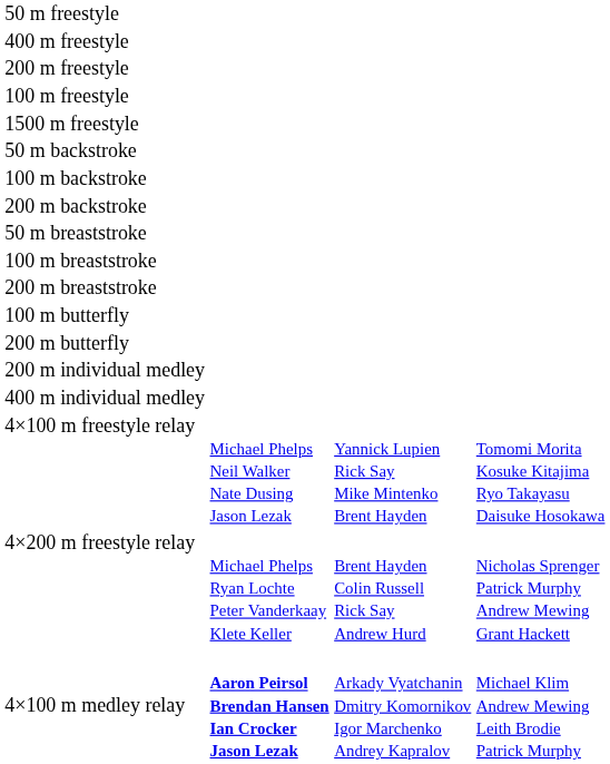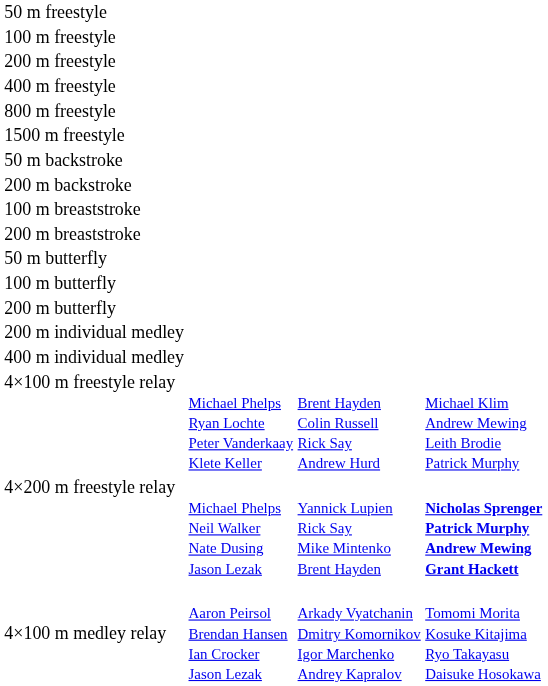 <table>
 <tr valign="top">
 <td>50 m freestyle</td>
+<td></td>
+<td></td>
+<td></td>
+</tr>
+<tr valign="top">
+<td>100 m freestyle</td>
+<td></td>
+<td></td>
+<td></td>
+</tr>
+<tr valign="top">
+<td>200 m freestyle</td>
 <td></td>
 <td></td>
 <td></td>
 </tr>
 <tr valign="top">
 <td>400 m freestyle</td>
 <td></td>
 <td></td>
 <td></td>
 </tr>
 <tr valign="top">
-<td>200 m freestyle</td>
-<td></td>
-<td></td>
-<td></td>
-</tr>
-<tr valign="top">
-<td>100 m freestyle</td>
+<td>800 m freestyle</td>
 <td></td>
 <td></td>
 <td></td>
 </tr>
 <tr valign="top">
 <td>1500 m freestyle</td>
 <td></td>
 <td></td>
 <td></td>
 </tr>
 <tr valign="top">
 <td>50 m backstroke</td>
 <td></td>
 <td></td>
 <td></td>
 </tr>
 <tr valign="top">
-<td>100 m backstroke</td>
-<td></td>
-<td></td>
-<td></td>
-</tr>
-<tr valign="top">
 <td>200 m backstroke</td>
-<td></td>
-<td></td>
-<td></td>
-</tr>
-<tr valign="top">
-<td>50 m breaststroke</td>
 <td></td>
 <td></td>
 <td></td>
 </tr>
 <tr valign="top">
 <td>100 m breaststroke</td>
 <td></td>
 <td></td>
 <td></td>
 </tr>
 <tr valign="top">
 <td>200 m breaststroke</td>
+<td></td>
+<td></td>
+<td></td>
+</tr>
+<tr valign="top">
+<td>50 m butterfly</td>
 <td></td>
 <td></td>
 <td></td>
 </tr>
 <tr valign="top">
 <td>100 m butterfly</td>
 <td></td>
 <td></td>
 <td></td>
 </tr>
 <tr valign="top">
 <td>200 m butterfly</td>
 <td></td>
 <td></td>
 <td></td>
 </tr>
 <tr valign="top">
 <td>200 m individual medley</td>
 <td></td>
 <td></td>
 <td></td>
 </tr>
 <tr valign="top">
 <td>400 m individual medley</td>
 <td></td>
 <td></td>
 <td></td>
 </tr>
 <tr valign="top">
 <td>4×100 m freestyle relay</td>
-<td><br><small><a href='#'>Michael Phelps</a><br><a href='#'>Neil Walker</a><br><a href='#'>Nate Dusing</a><br><a href='#'>Jason Lezak</a></small></td>
-<td><br><small><a href='#'>Yannick Lupien</a><br><a href='#'>Rick Say</a><br><a href='#'>Mike Mintenko</a><br><a href='#'>Brent Hayden</a></small></td>
-<td><br><small><a href='#'>Tomomi Morita</a><br><a href='#'>Kosuke Kitajima</a><br><a href='#'>Ryo Takayasu</a><br><a href='#'>Daisuke Hosokawa</a></small></td>
+<td><br><small><a href='#'>Michael Phelps</a><br><a href='#'>Ryan Lochte</a><br><a href='#'>Peter Vanderkaay</a><br><a href='#'>Klete Keller</a></small></td>
+<td><br><small><a href='#'>Brent Hayden</a><br><a href='#'>Colin Russell</a><br><a href='#'>Rick Say</a><br><a href='#'>Andrew Hurd</a></small></td>
+<td><br><small><a href='#'>Michael Klim</a><br><a href='#'>Andrew Mewing</a><br><a href='#'>Leith Brodie</a><br><a href='#'>Patrick Murphy</a></small></td>
 </tr>
 <tr valign="top">
 <td>4×200 m freestyle relay</td>
-<td><br><small><a href='#'>Michael Phelps</a><br><a href='#'>Ryan Lochte</a><br><a href='#'>Peter Vanderkaay</a><br><a href='#'>Klete Keller</a></small></td>
-<td><br><small><a href='#'>Brent Hayden</a><br><a href='#'>Colin Russell</a><br><a href='#'>Rick Say</a><br><a href='#'>Andrew Hurd</a></small></td>
-<td><br><small><a href='#'>Nicholas Sprenger</a><br><a href='#'>Patrick Murphy</a><br><a href='#'>Andrew Mewing</a><br><a href='#'>Grant Hackett</a></small></td>
+<td><br><small><a href='#'>Michael Phelps</a><br><a href='#'>Neil Walker</a><br><a href='#'>Nate Dusing</a><br><a href='#'>Jason Lezak</a></small></td>
+<td><br><small><a href='#'>Yannick Lupien</a><br><a href='#'>Rick Say</a><br><a href='#'>Mike Mintenko</a><br><a href='#'>Brent Hayden</a></small></td>
+<td><strong><br><small><a href='#'>Nicholas Sprenger</a><br><a href='#'>Patrick Murphy</a><br><a href='#'>Andrew Mewing</a><br><a href='#'>Grant Hackett</a></small></strong></td>
 </tr>
 <tr>
 <td>4×100 m medley relay</td>
-<td><strong><br><small><a href='#'>Aaron Peirsol</a><br><a href='#'>Brendan Hansen</a><br><a href='#'>Ian Crocker</a><br><a href='#'>Jason Lezak</a></small></strong></td>
+<td><br><small><a href='#'>Aaron Peirsol</a><br><a href='#'>Brendan Hansen</a><br><a href='#'>Ian Crocker</a><br><a href='#'>Jason Lezak</a></small></td>
 <td><br><small><a href='#'>Arkady Vyatchanin</a><br><a href='#'>Dmitry Komornikov</a><br><a href='#'>Igor Marchenko</a><br><a href='#'>Andrey Kapralov</a></small></td>
-<td><br><small><a href='#'>Michael Klim</a><br><a href='#'>Andrew Mewing</a><br><a href='#'>Leith Brodie</a><br><a href='#'>Patrick Murphy</a></small></td>
+<td><br><small><a href='#'>Tomomi Morita</a><br><a href='#'>Kosuke Kitajima</a><br><a href='#'>Ryo Takayasu</a><br><a href='#'>Daisuke Hosokawa</a></small></td>
 </tr>
 </table>
